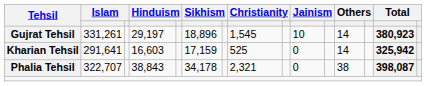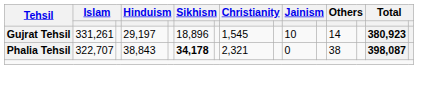 <table class="wikitable sortable">
 <tr>
 <th rowspan="2"><a href='#'>Tehsil</a></th>
 <th colspan="2"><a href='#'>Islam</a> </th>
 <th colspan="2"><a href='#'>Hinduism</a> </th>
 <th colspan="2"><a href='#'>Sikhism</a> </th>
 <th colspan="2"><a href='#'>Christianity</a> </th>
 <th colspan="2"><a href='#'>Jainism</a> </th>
 <th colspan="2">Others</th>
 <th colspan="2">Total</th>
 </tr>
 <tr>
 <th><a href='#'></a></th>
 <th></th>
 <th></th>
 <th></th>
 <th></th>
 <th></th>
 <th></th>
 <th></th>
 <th></th>
 <th></th>
 <th></th>
 <th></th>
 <th></th>
 <th></th>
 </tr>
 <tr>
 <th>Gujrat Tehsil</th>
 <td>331,261</td>
 <td></td>
 <td>29,197</td>
 <td></td>
 <td>18,896</td>
 <td></td>
 <td>1,545</td>
 <td></td>
 <td>10</td>
 <td></td>
 <td>14</td>
 <td></td>
 <th>380,923</th>
 <th></th>
 </tr>
 <tr>
-<th>Kharian Tehsil</th>
-<td>291,641</td>
-<td></td>
-<td>16,603</td>
-<td></td>
-<td>17,159</td>
-<td></td>
-<td>525</td>
-<td></td>
-<td>0</td>
-<td></td>
-<td>14</td>
-<td></td>
-<th>325,942</th>
-<th></th>
-</tr>
-<tr>
 <th>Phalia Tehsil</th>
 <td>322,707</td>
 <td></td>
 <td>38,843</td>
 <td></td>
-<td>34,178</td>
+<td><strong>34,178</strong></td>
 <td></td>
 <td>2,321</td>
 <td></td>
 <td>0</td>
 <td></td>
 <td>38</td>
 <td></td>
 <th>398,087</th>
 <th></th>
 </tr>
 <tr class="sortbottom">
 <td colspan="15"></td>
 </tr>
 </table>
